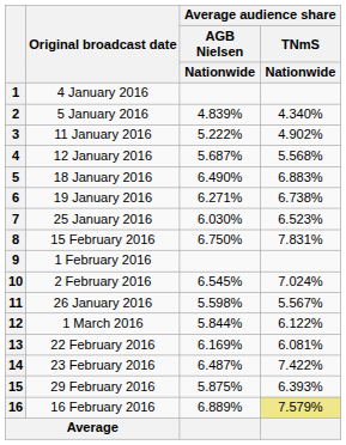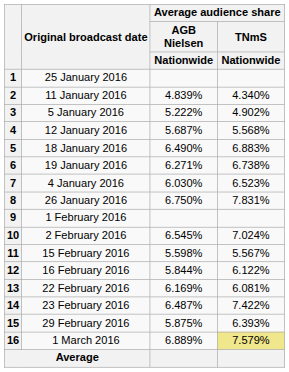 <table class=wikitable style="text-align:center">
 <tr>
 <th rowspan="3"></th>
 <th rowspan="3">Original broadcast date</th>
 <th colspan="2">Average audience share</th>
 </tr>
 <tr>
 <th>AGB Nielsen</th>
 <th>TNmS</th>
 </tr>
 <tr>
 <th width="90">Nationwide</th>
 <th width="90">Nationwide</th>
 </tr>
 <tr>
 <th>1</th>
-<td>4 January 2016</td>
+<td>25 January 2016</td>
 <td></td>
 <td></td>
 </tr>
 <tr>
 <th>2</th>
-<td>5 January 2016</td>
+<td>11 January 2016</td>
 <td>4.839%</td>
 <td>4.340%</td>
 </tr>
 <tr>
 <th>3</th>
-<td>11 January 2016</td>
+<td>5 January 2016</td>
 <td>5.222%</td>
 <td>4.902%</td>
 </tr>
 <tr>
 <th>4</th>
 <td>12 January 2016</td>
 <td>5.687%</td>
 <td>5.568%</td>
 </tr>
 <tr>
 <th>5</th>
 <td>18 January 2016</td>
 <td>6.490%</td>
 <td>6.883%</td>
 </tr>
 <tr>
 <th>6</th>
 <td>19 January 2016</td>
 <td>6.271%</td>
 <td>6.738%</td>
 </tr>
 <tr>
 <th>7</th>
-<td>25 January 2016</td>
+<td>4 January 2016</td>
 <td>6.030%</td>
 <td>6.523%</td>
 </tr>
 <tr>
 <th>8</th>
-<td>15 February 2016</td>
+<td>26 January 2016</td>
 <td>6.750%</td>
 <td>7.831%</td>
 </tr>
 <tr>
 <th>9</th>
 <td>1 February 2016</td>
 <td></td>
 <td></td>
 </tr>
 <tr>
 <th>10</th>
 <td>2 February 2016</td>
 <td>6.545%</td>
 <td>7.024%</td>
 </tr>
 <tr>
 <th>11</th>
-<td>26 January 2016</td>
+<td>15 February 2016</td>
 <td>5.598%</td>
 <td>5.567%</td>
 </tr>
 <tr>
 <th>12</th>
-<td>1 March 2016</td>
+<td>16 February 2016</td>
 <td>5.844%</td>
 <td>6.122%</td>
 </tr>
 <tr>
 <th>13</th>
 <td>22 February 2016</td>
 <td>6.169%</td>
 <td>6.081%</td>
 </tr>
 <tr>
 <th>14</th>
 <td>23 February 2016</td>
 <td>6.487%</td>
 <td>7.422%</td>
 </tr>
 <tr>
 <th>15</th>
 <td>29 February 2016</td>
 <td>5.875%</td>
 <td>6.393%</td>
 </tr>
 <tr>
 <th>16</th>
-<td>16 February 2016</td>
+<td>1 March 2016</td>
 <td>6.889%</td>
 <td style="background: khaki;">7.579%</td>
 </tr>
 <tr>
 <th colspan="2">Average</th>
 <th></th>
 <th></th>
 </tr>
 </table>
